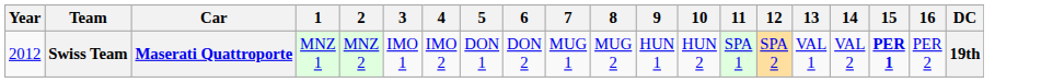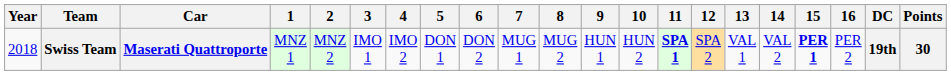 <table class="wikitable" style="text-align:center; font-size:85%">
 <tr>
 <th>Year</th>
 <th>Team</th>
 <th>Car</th>
 <th>1</th>
 <th>2</th>
 <th>3</th>
 <th>4</th>
 <th>5</th>
 <th>6</th>
 <th>7</th>
 <th>8</th>
 <th>9</th>
 <th>10</th>
 <th>11</th>
 <th>12</th>
 <th>13</th>
 <th>14</th>
 <th>15</th>
 <th>16</th>
 <th>DC</th>
+<th>Points</th>
 </tr>
 <tr>
-<td><a href='#'>2012</a></td>
+<td><a href='#'>2018</a></td>
 <th nowrap>Swiss Team</th>
 <th nowrap><a href='#'>Maserati Quattroporte</a></th>
 <td style="background:#DFFFDF;"><a href='#'>MNZ<br>1</a><br></td>
 <td style="background:#DFFFDF;"><a href='#'>MNZ<br>2</a><br></td>
 <td><a href='#'>IMO<br>1</a></td>
 <td><a href='#'>IMO<br>2</a></td>
 <td><a href='#'>DON<br>1</a></td>
 <td><a href='#'>DON<br>2</a></td>
 <td><a href='#'>MUG<br>1</a></td>
 <td><a href='#'>MUG<br>2</a></td>
 <td><a href='#'>HUN<br>1</a></td>
 <td><a href='#'>HUN<br>2</a></td>
-<td style="background:#DFFFDF;"><a href='#'>SPA<br>1</a><br></td>
+<td style="background:#DFFFDF;"><strong><a href='#'>SPA<br>1</a><br></strong></td>
 <td style="background:#FFDF9F;"><a href='#'>SPA<br>2</a><br></td>
 <td><a href='#'>VAL<br>1</a></td>
 <td><a href='#'>VAL<br>2</a></td>
 <td><strong><a href='#'>PER<br>1</a></strong></td>
 <td><a href='#'>PER<br>2</a></td>
 <th>19th</th>
+<th>30</th>
 </tr>
 </table>
